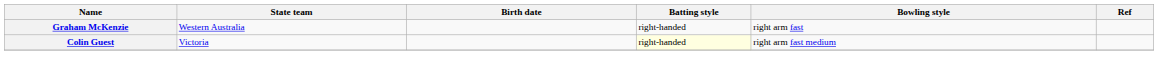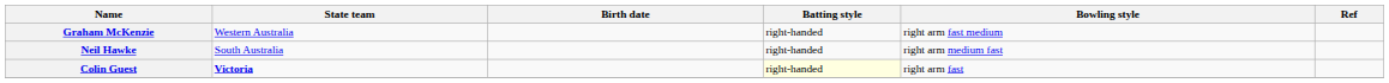 <table class="wikitable plainrowheaders" style="font-size:95%; width:95%;">
 <tr>
 <th scope="col" width="15%">Name</th>
 <th scope="col" width="20%">State team</th>
 <th scope="col" width="20%">Birth date</th>
 <th scope="col" width="10%">Batting style</th>
 <th scope="col" width="30%">Bowling style</th>
 <th scope="col" width="5%">Ref</th>
 </tr>
 <tr>
 <th scope="row"><a href='#'>Graham McKenzie</a></th>
 <td><a href='#'>Western Australia</a></td>
 <td></td>
 <td>right-handed</td>
-<td>right arm <a href='#'>fast</a></td>
+<td>right arm <a href='#'>fast medium</a></td>
+<td></td>
+</tr>
+<tr>
+<th scope="row"><a href='#'>Neil Hawke</a></th>
+<td><a href='#'>South Australia</a></td>
+<td></td>
+<td>right-handed</td>
+<td>right arm <a href='#'>medium fast</a></td>
 <td></td>
 </tr>
 <tr>
 <th scope="row"><a href='#'>Colin Guest</a></th>
-<td><a href='#'>Victoria</a></td>
+<td><strong><a href='#'>Victoria</a></strong></td>
 <td></td>
 <td style="background: lightyellow;">right-handed</td>
-<td>right arm <a href='#'>fast medium</a></td>
+<td>right arm <a href='#'>fast</a></td>
 <td></td>
 </tr>
 <tr>
 </tr>
 </table>
